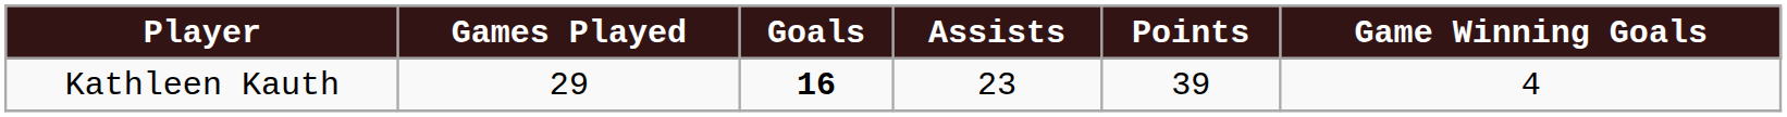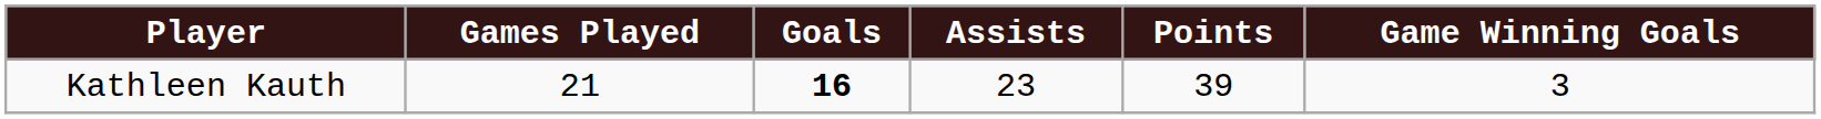 <table class="wikitable" width="80%">
 <tr align="center"  style=" background:#321414;color:#FFFFFF;">
 <td><strong>Player</strong></td>
 <td><strong>Games Played</strong></td>
 <td><strong>Goals</strong></td>
 <td><strong>Assists</strong></td>
 <td><strong>Points</strong></td>
 <td><strong>Game Winning Goals</strong></td>
 </tr>
 <tr align="center" bgcolor="">
 <td>Kathleen Kauth</td>
-<td>29</td>
+<td>21</td>
 <td><strong>16</strong></td>
 <td>23</td>
 <td>39</td>
-<td>4</td>
+<td>3</td>
 </tr>
 <tr align="center" bgcolor="">
 </tr>
 </table>
